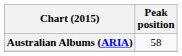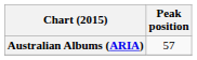 <table class="wikitable sortable plainrowheaders" style="text-align:center">
 <tr>
 <th scope="col">Chart (2015)</th>
 <th scope="col">Peak<br> position</th>
 </tr>
 <tr>
 <th scope="row">Australian Albums (<a href='#'>ARIA</a>)</th>
-<td>58</td>
+<td>57</td>
 </tr>
 <tr>
 </tr>
 <tr>
 </tr>
 <tr>
 </tr>
 <tr>
 </tr>
 <tr>
 </tr>
 <tr>
 </tr>
 <tr>
 </tr>
 <tr>
 </tr>
 <tr>
 </tr>
 <tr>
 </tr>
 <tr>
 </tr>
 <tr>
 </tr>
 </table>
